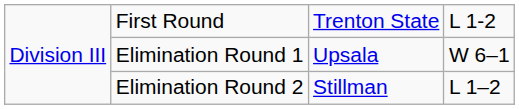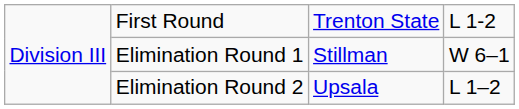 <table class="wikitable">
 <tr>
 <td rowspan="3"><a href='#'>Division III</a></td>
 <td>First Round</td>
 <td><a href='#'>Trenton State</a></td>
 <td>L 1-2</td>
 </tr>
 <tr>
 <td>Elimination Round 1</td>
-<td><a href='#'>Upsala</a></td>
+<td><a href='#'>Stillman</a></td>
 <td>W 6–1</td>
 </tr>
 <tr>
 <td>Elimination Round 2</td>
-<td><a href='#'>Stillman</a></td>
+<td><a href='#'>Upsala</a></td>
 <td>L 1–2</td>
 </tr>
 </table>
